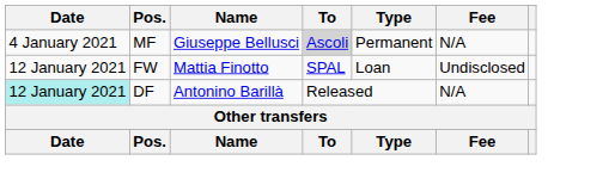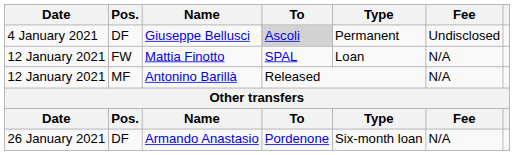 <table class="wikitable">
 <tr>
 <th>Date</th>
 <th>Pos.</th>
 <th>Name</th>
 <th>To</th>
 <th>Type</th>
 <th>Fee</th>
 <th></th>
 </tr>
 <tr>
 <td>4 January 2021</td>
-<td>MF</td>
+<td>DF</td>
 <td> <a href='#'>Giuseppe Bellusci</a></td>
 <td style="background: lightgrey;"><a href='#'>Ascoli</a></td>
 <td>Permanent</td>
-<td>N/A</td>
+<td>Undisclosed</td>
 <td></td>
 </tr>
 <tr>
 <td>12 January 2021</td>
 <td>FW</td>
 <td> <a href='#'>Mattia Finotto</a></td>
 <td><a href='#'>SPAL</a></td>
 <td>Loan</td>
-<td>Undisclosed</td>
+<td>N/A</td>
 <td></td>
 </tr>
 <tr>
-<td style="background: paleturquoise;">12 January 2021</td>
-<td>DF</td>
+<td>12 January 2021</td>
+<td>MF</td>
 <td> <a href='#'>Antonino Barillà</a></td>
 <td colspan="2">Released</td>
 <td>N/A</td>
 <td></td>
 </tr>
 <tr>
 <th colspan="7">Other transfers</th>
 </tr>
 <tr>
 <th>Date</th>
 <th>Pos.</th>
 <th>Name</th>
 <th>To</th>
 <th>Type</th>
 <th>Fee</th>
 <th></th>
 </tr>
+<tr>
+<td>26 January 2021</td>
+<td>DF</td>
+<td> <a href='#'>Armando Anastasio</a></td>
+<td><a href='#'>Pordenone</a></td>
+<td>Six-month loan</td>
+<td>N/A</td>
+<td></td>
+</tr>
 </table>
